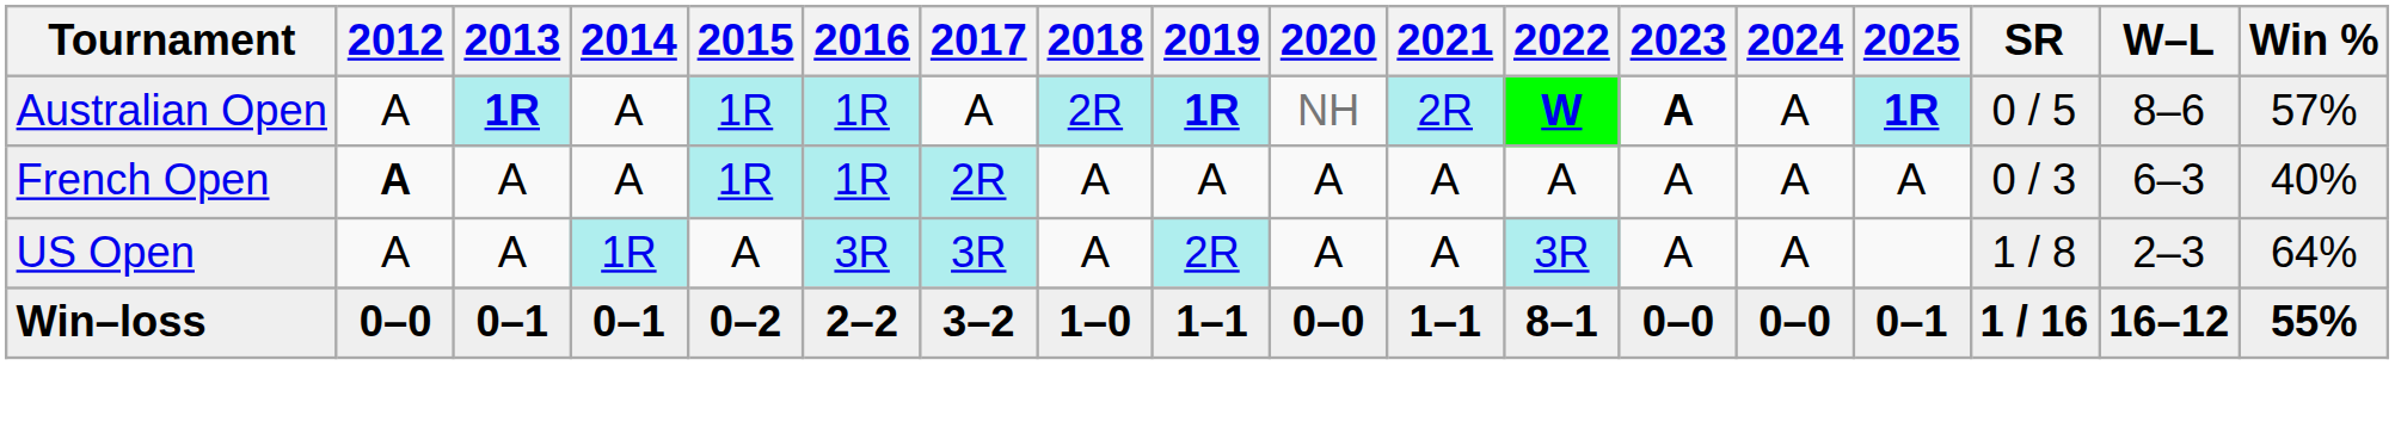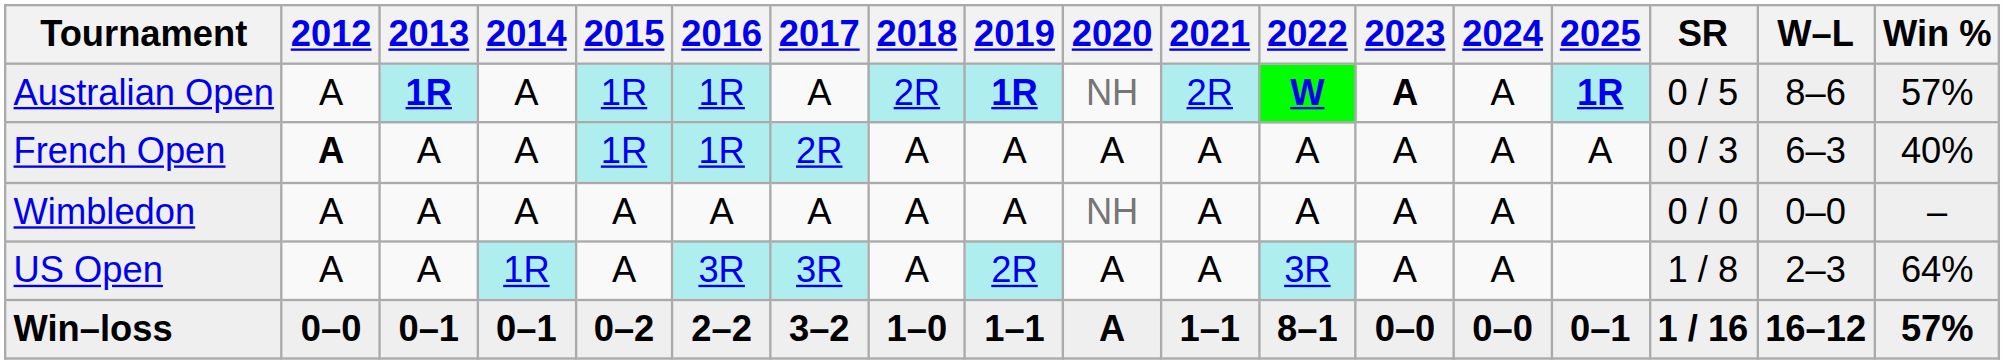 <table class="wikitable nowrap" style=text-align:center;font-size:97%>
 <tr>
 <th>Tournament</th>
 <th><a href='#'>2012</a></th>
 <th><a href='#'>2013</a></th>
 <th><a href='#'>2014</a></th>
 <th><a href='#'>2015</a></th>
 <th><a href='#'>2016</a></th>
 <th><a href='#'>2017</a></th>
 <th><a href='#'>2018</a></th>
 <th><a href='#'>2019</a></th>
 <th><a href='#'>2020</a></th>
 <th><a href='#'>2021</a></th>
 <th><a href='#'>2022</a></th>
 <th><a href='#'>2023</a></th>
 <th><a href='#'>2024</a></th>
 <th><a href='#'>2025</a></th>
 <th>SR</th>
 <th>W–L</th>
 <th>Win %</th>
 </tr>
 <tr>
 <td style="text-align:left; background:#efefef;"><a href='#'>Australian Open</a></td>
 <td>A</td>
 <td style=background:#afeeee><strong><a href='#'>1R</a></strong></td>
 <td>A</td>
 <td style=background:#afeeee><a href='#'>1R</a></td>
 <td style=background:#afeeee><a href='#'>1R</a></td>
 <td>A</td>
 <td style=background:#afeeee><a href='#'>2R</a></td>
 <td style=background:#afeeee><strong><a href='#'>1R</a></strong></td>
 <td style=color:#767676>NH</td>
 <td style=background:#afeeee><a href='#'>2R</a></td>
 <td style=background:lime><a href='#'><strong>W</strong></a></td>
 <td><strong>A</strong></td>
 <td>A</td>
 <td style=background:#afeeee><strong><a href='#'>1R</a></strong></td>
 <td bgcolor=efefef>0 / 5</td>
 <td bgcolor=efefef>8–6</td>
 <td bgcolor=efefef>57%</td>
 </tr>
 <tr>
 <td style="text-align:left; background:#efefef;"><a href='#'>French Open</a></td>
 <td><strong>A</strong></td>
 <td>A</td>
 <td>A</td>
 <td style=background:#afeeee><a href='#'>1R</a></td>
 <td style=background:#afeeee><a href='#'>1R</a></td>
 <td style=background:#afeeee><a href='#'>2R</a></td>
 <td>A</td>
 <td>A</td>
 <td>A</td>
 <td>A</td>
 <td>A</td>
 <td>A</td>
 <td>A</td>
 <td>A</td>
 <td bgcolor=efefef>0 / 3</td>
 <td bgcolor=efefef>6–3</td>
 <td bgcolor=efefef>40%</td>
 </tr>
 <tr>
+<td style="text-align:left; background:#efefef;"><a href='#'>Wimbledon</a></td>
+<td>A</td>
+<td>A</td>
+<td>A</td>
+<td>A</td>
+<td>A</td>
+<td>A</td>
+<td>A</td>
+<td>A</td>
+<td style=color:#767676>NH</td>
+<td>A</td>
+<td>A</td>
+<td>A</td>
+<td>A</td>
+<td></td>
+<td bgcolor=efefef>0 / 0</td>
+<td bgcolor=efefef>0–0</td>
+<td bgcolor=efefef>–</td>
+</tr>
+<tr>
 <td style="text-align:left; background:#efefef;"><a href='#'>US Open</a></td>
 <td>A</td>
 <td>A</td>
 <td style=background:#afeeee><a href='#'>1R</a></td>
 <td>A</td>
 <td style=background:#afeeee><a href='#'>3R</a></td>
 <td style=background:#afeeee><a href='#'>3R</a></td>
 <td>A</td>
 <td style=background:#afeeee><a href='#'>2R</a></td>
 <td>A</td>
 <td>A</td>
 <td style=background:#afeeee><a href='#'>3R</a></td>
 <td>A</td>
 <td>A</td>
 <td></td>
 <td bgcolor=efefef>1 / 8</td>
 <td bgcolor=efefef>2–3</td>
 <td bgcolor=efefef>64%</td>
 </tr>
 <tr style=font-weight:bold;background:#efefef>
 <td style=text-align:left>Win–loss</td>
 <td>0–0</td>
 <td>0–1</td>
 <td>0–1</td>
 <td>0–2</td>
 <td>2–2</td>
 <td>3–2</td>
 <td>1–0</td>
 <td>1–1</td>
-<td>0–0</td>
+<td>A</td>
 <td>1–1</td>
 <td>8–1</td>
 <td>0–0</td>
 <td>0–0</td>
 <td>0–1</td>
 <td>1 / 16</td>
 <td>16–12</td>
-<td>55%</td>
+<td>57%</td>
 </tr>
 </table>
